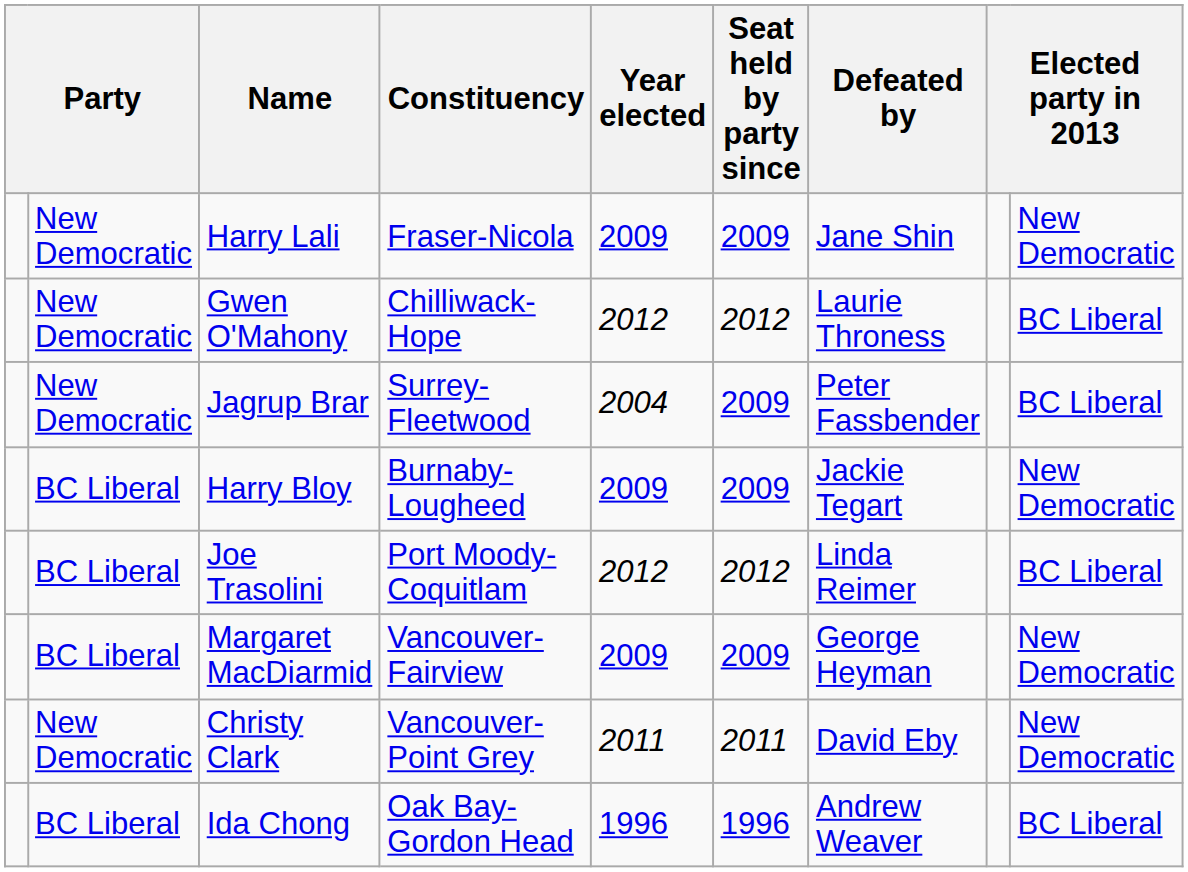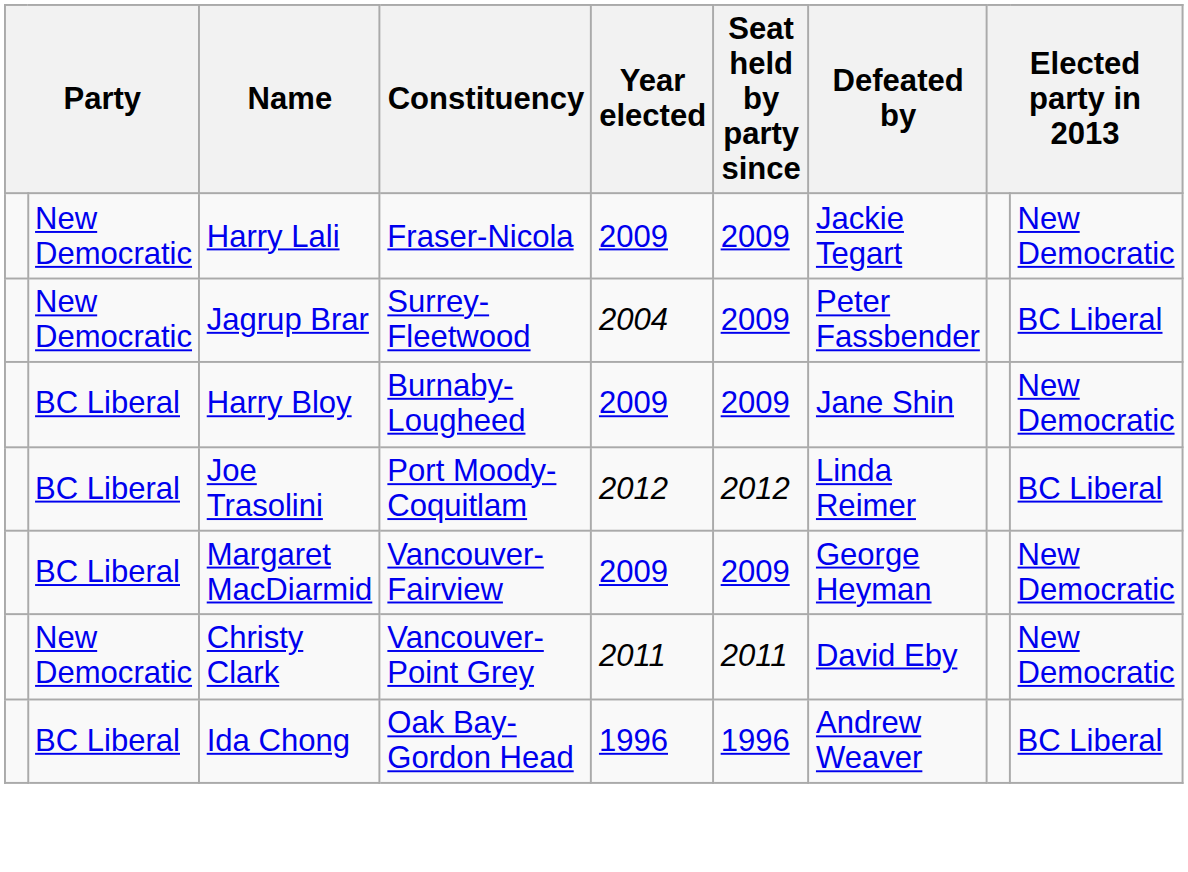 <table class="wikitable sortable">
 <tr>
 <th colspan="2">Party</th>
 <th>Name</th>
 <th>Constituency</th>
 <th>Year elected</th>
 <th>Seat held by party since</th>
 <th>Defeated by</th>
 <th colspan="2">Elected party in 2013</th>
 </tr>
 <tr>
 <td> </td>
 <td><a href='#'>New Democratic</a></td>
 <td><a href='#'>Harry Lali</a></td>
 <td><a href='#'>Fraser-Nicola</a></td>
 <td><a href='#'>2009</a></td>
 <td><a href='#'>2009</a></td>
-<td><a href='#'>Jane Shin</a></td>
+<td><a href='#'>Jackie Tegart</a></td>
 <td> </td>
 <td><a href='#'>New Democratic</a></td>
-</tr>
-<tr>
-<td> </td>
-<td><a href='#'>New Democratic</a></td>
-<td><a href='#'>Gwen O'Mahony</a></td>
-<td><a href='#'>Chilliwack-Hope</a></td>
-<td><em>2012</em></td>
-<td><em>2012</em></td>
-<td><a href='#'>Laurie Throness</a></td>
-<td> </td>
-<td><a href='#'>BC Liberal</a></td>
 </tr>
 <tr>
 <td> </td>
 <td><a href='#'>New Democratic</a></td>
 <td><a href='#'>Jagrup Brar</a></td>
 <td><a href='#'>Surrey-Fleetwood</a></td>
 <td><em>2004</em></td>
 <td><a href='#'>2009</a></td>
 <td><a href='#'>Peter Fassbender</a></td>
 <td> </td>
 <td><a href='#'>BC Liberal</a></td>
 </tr>
 <tr>
 <td> </td>
 <td><a href='#'>BC Liberal</a></td>
 <td><a href='#'>Harry Bloy</a></td>
 <td><a href='#'>Burnaby-Lougheed</a></td>
 <td><a href='#'>2009</a></td>
 <td><a href='#'>2009</a></td>
-<td><a href='#'>Jackie Tegart</a></td>
+<td><a href='#'>Jane Shin</a></td>
 <td> </td>
 <td><a href='#'>New Democratic</a></td>
 </tr>
 <tr>
 <td> </td>
 <td><a href='#'>BC Liberal</a></td>
 <td><a href='#'>Joe Trasolini</a></td>
 <td><a href='#'>Port Moody-Coquitlam</a></td>
 <td><em>2012</em></td>
 <td><em>2012</em></td>
 <td><a href='#'>Linda Reimer</a></td>
 <td> </td>
 <td><a href='#'>BC Liberal</a></td>
 </tr>
 <tr>
 <td> </td>
 <td><a href='#'>BC Liberal</a></td>
 <td><a href='#'>Margaret MacDiarmid</a></td>
 <td><a href='#'>Vancouver-Fairview</a></td>
 <td><a href='#'>2009</a></td>
 <td><a href='#'>2009</a></td>
 <td><a href='#'>George Heyman</a></td>
 <td> </td>
 <td><a href='#'>New Democratic</a></td>
 </tr>
 <tr>
 <td> </td>
 <td><a href='#'>New Democratic</a></td>
 <td><a href='#'>Christy Clark</a></td>
 <td><a href='#'>Vancouver-Point Grey</a></td>
 <td><em>2011</em></td>
 <td><em>2011</em></td>
 <td><a href='#'>David Eby</a></td>
 <td> </td>
 <td><a href='#'>New Democratic</a></td>
 </tr>
 <tr>
 <td> </td>
 <td><a href='#'>BC Liberal</a></td>
 <td><a href='#'>Ida Chong</a></td>
 <td><a href='#'>Oak Bay-Gordon Head</a></td>
 <td><a href='#'>1996</a></td>
 <td><a href='#'>1996</a></td>
 <td><a href='#'>Andrew Weaver</a></td>
 <td> </td>
 <td><a href='#'>BC Liberal</a></td>
 </tr>
 </table>
